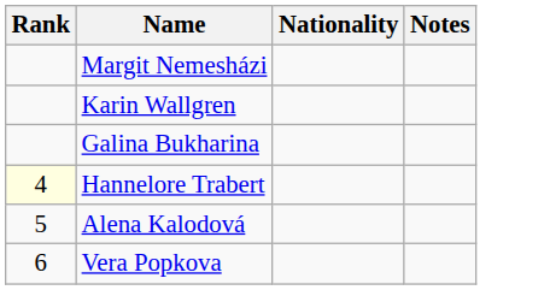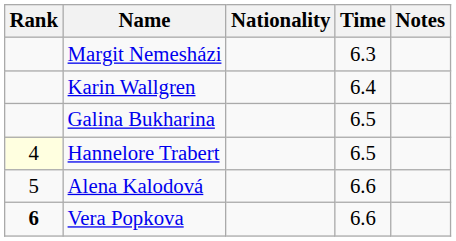 <table class="wikitable sortable" style="text-align:center">
 <tr>
 <th>Rank</th>
 <th>Name</th>
 <th>Nationality</th>
+<th>Time</th>
 <th>Notes</th>
 </tr>
 <tr>
 <td></td>
 <td align="left"><a href='#'>Margit Nemesházi</a></td>
 <td align=left></td>
+<td>6.3</td>
 <td></td>
 </tr>
 <tr>
 <td></td>
 <td align="left"><a href='#'>Karin Wallgren</a></td>
 <td align=left></td>
+<td>6.4</td>
 <td></td>
 </tr>
 <tr>
 <td></td>
 <td align="left"><a href='#'>Galina Bukharina</a></td>
 <td align=left></td>
+<td>6.5</td>
 <td></td>
 </tr>
 <tr>
 <td style="background: lightyellow;">4</td>
 <td align="left"><a href='#'>Hannelore Trabert</a></td>
 <td align=left></td>
+<td>6.5</td>
 <td></td>
 </tr>
 <tr>
 <td>5</td>
 <td align="left"><a href='#'>Alena Kalodová</a></td>
 <td align=left></td>
+<td>6.6</td>
 <td></td>
 </tr>
 <tr>
-<td>6</td>
+<td><strong>6</strong></td>
 <td align="left"><a href='#'>Vera Popkova</a></td>
 <td align=left></td>
+<td>6.6</td>
 <td></td>
 </tr>
 </table>
